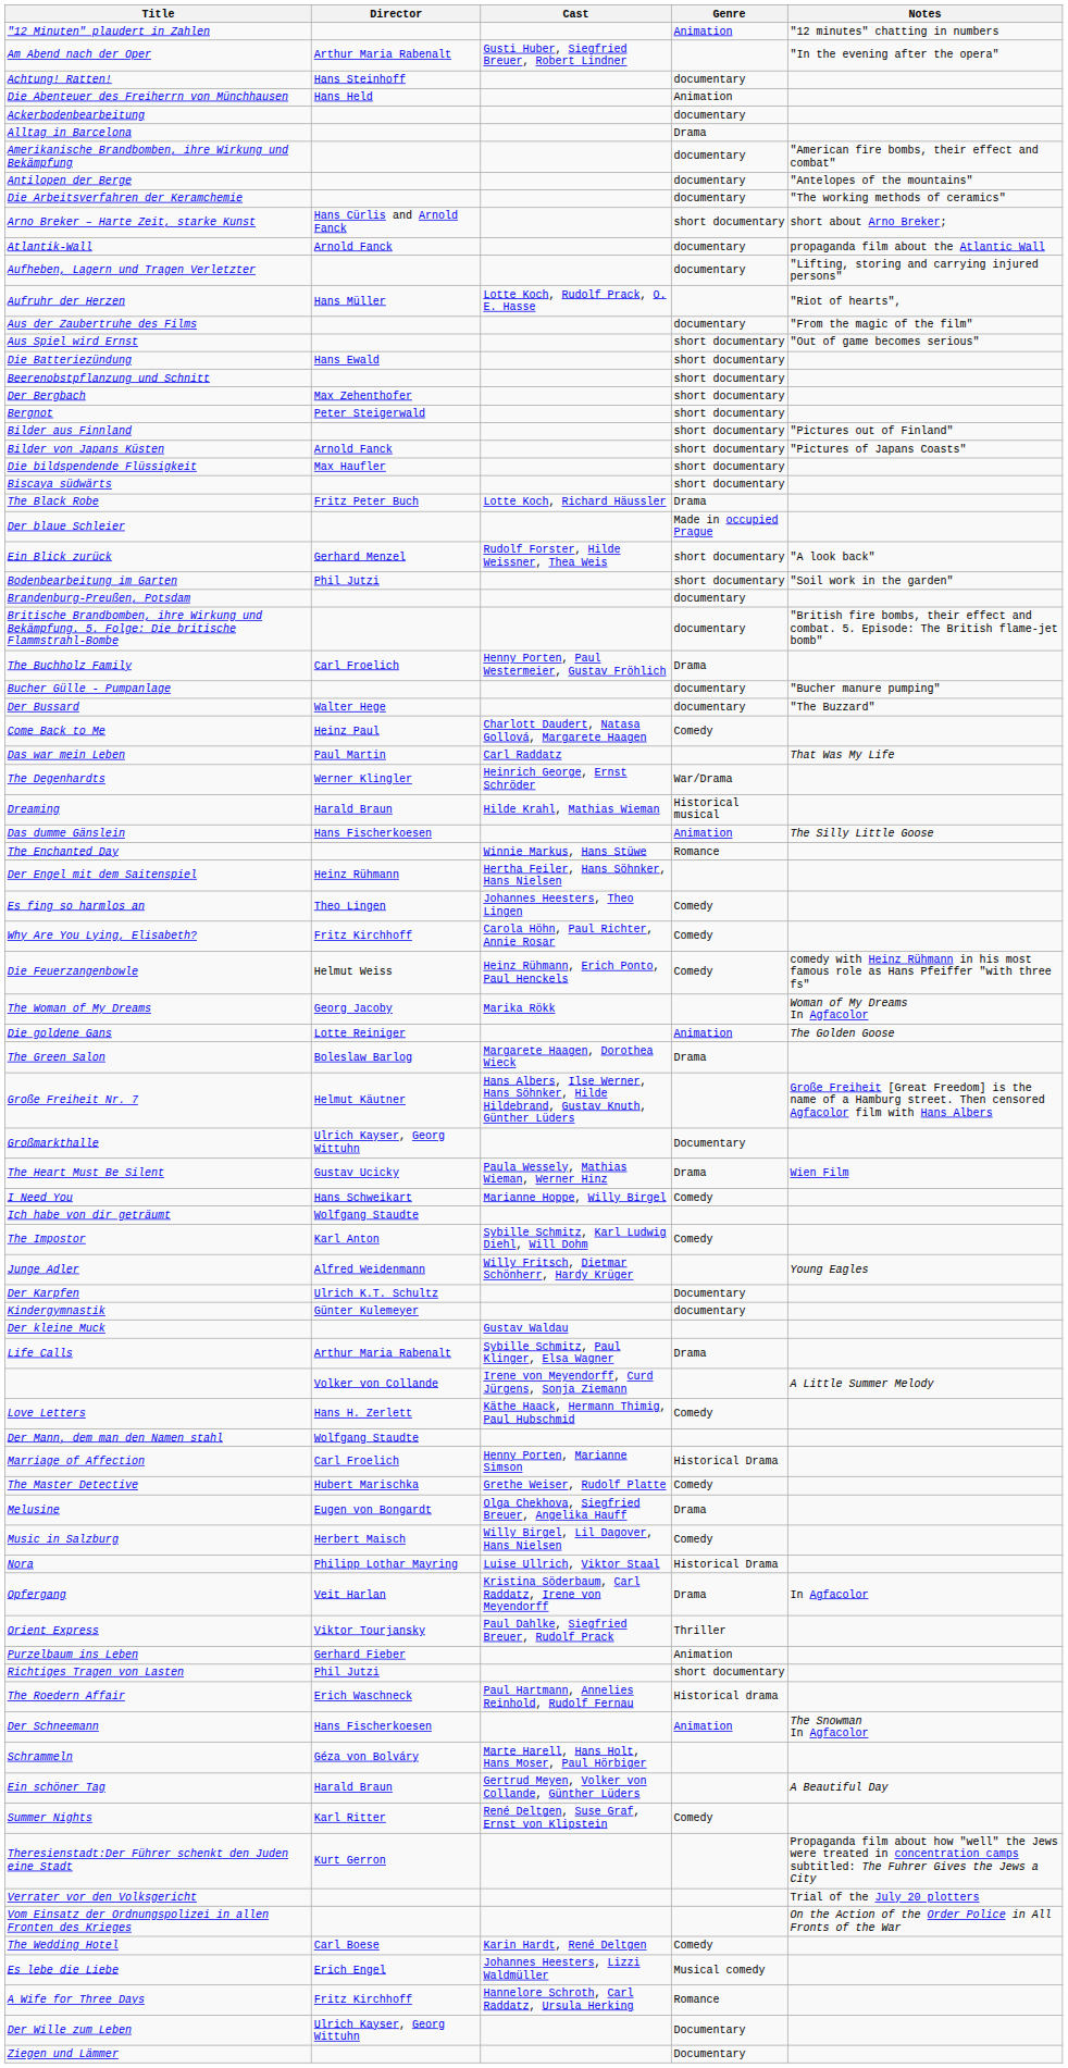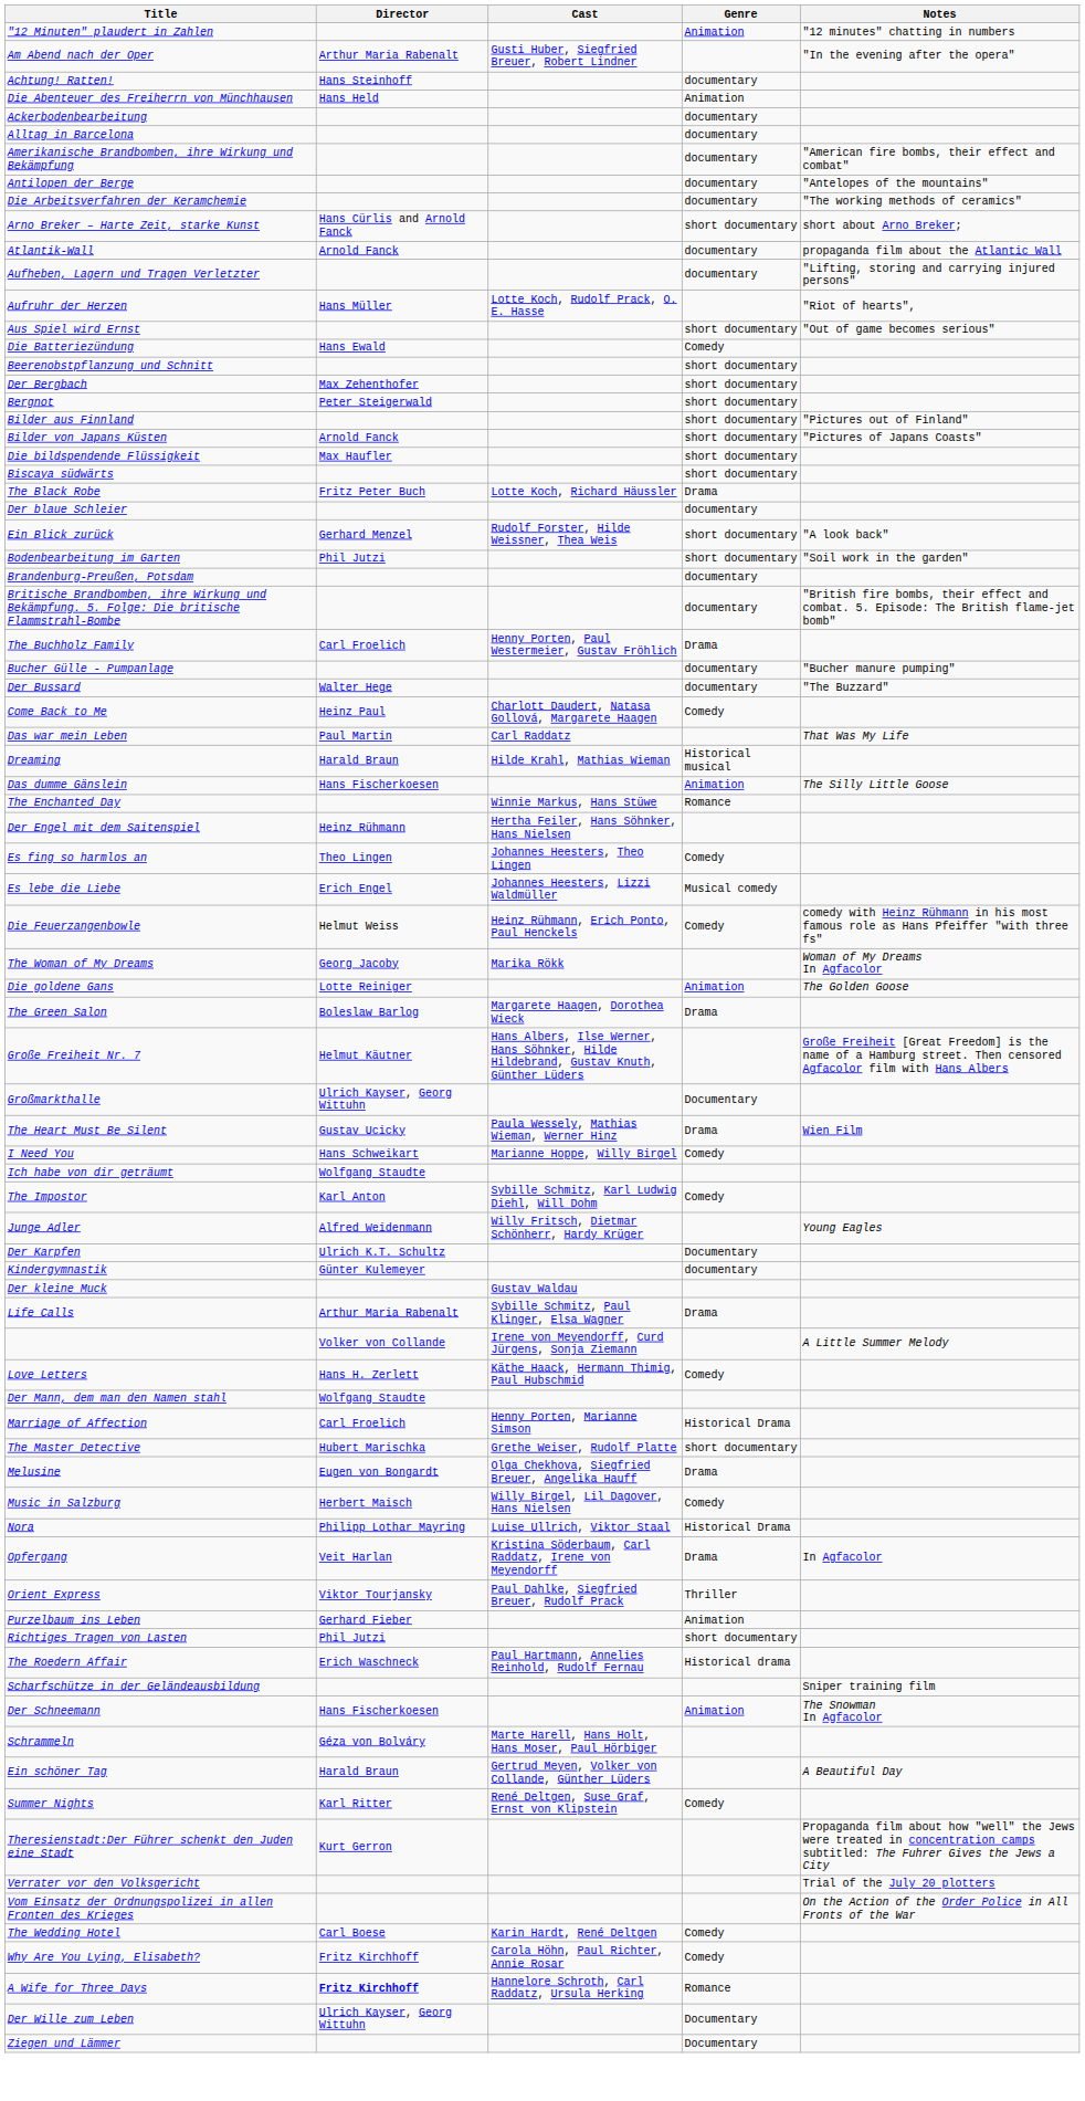 <table class="wikitable" width= "100%">
 <tr>
 <th width=29%>Title</th>
 <th width=16%>Director</th>
 <th width=18%>Cast</th>
 <th width=11%>Genre</th>
 <th width=26%>Notes</th>
 </tr>
 <tr>
 <td><em><a href='#'>"12 Minuten" plaudert in Zahlen</a></em></td>
 <td></td>
 <td></td>
 <td><a href='#'>Animation</a></td>
 <td>"12 minutes" chatting in numbers</td>
 </tr>
 <tr>
 <td><em><a href='#'>Am Abend nach der Oper</a></em></td>
 <td><a href='#'>Arthur Maria Rabenalt</a></td>
 <td><a href='#'>Gusti Huber</a>, <a href='#'>Siegfried Breuer</a>, <a href='#'>Robert Lindner</a></td>
 <td></td>
 <td>"In the evening after the opera"</td>
 </tr>
 <tr>
 <td><em><a href='#'>Achtung! Ratten!</a></em></td>
 <td><a href='#'>Hans Steinhoff</a></td>
 <td></td>
 <td>documentary</td>
 <td></td>
 </tr>
 <tr>
 <td><em><a href='#'>Die Abenteuer des Freiherrn von Münchhausen</a></em></td>
 <td><a href='#'>Hans Held</a></td>
 <td></td>
 <td>Animation</td>
 <td></td>
 </tr>
 <tr>
 <td><em><a href='#'>Ackerbodenbearbeitung</a></em></td>
 <td></td>
 <td></td>
 <td>documentary</td>
 <td></td>
 </tr>
 <tr>
 <td><em><a href='#'>Alltag in Barcelona</a></em></td>
 <td></td>
 <td></td>
-<td>Drama</td>
+<td>documentary</td>
 <td></td>
 </tr>
 <tr>
 <td><em><a href='#'>Amerikanische Brandbomben, ihre Wirkung und Bekämpfung</a></em></td>
 <td></td>
 <td></td>
 <td>documentary</td>
 <td>"American fire bombs, their effect and combat"</td>
 </tr>
 <tr>
 <td><em><a href='#'>Antilopen der Berge</a></em></td>
 <td></td>
 <td></td>
 <td>documentary</td>
 <td>"Antelopes of the mountains"</td>
 </tr>
 <tr>
 <td><em><a href='#'>Die Arbeitsverfahren der Keramchemie</a></em></td>
 <td></td>
 <td></td>
 <td>documentary</td>
 <td>"The working methods of ceramics"</td>
 </tr>
 <tr>
 <td><em><a href='#'>Arno Breker – Harte Zeit, starke Kunst</a></em></td>
 <td><a href='#'>Hans Cürlis</a> and <a href='#'>Arnold Fanck</a></td>
 <td></td>
 <td>short documentary</td>
 <td>short about <a href='#'>Arno Breker</a>; </td>
 </tr>
 <tr>
 <td><em><a href='#'>Atlantik-Wall</a></em></td>
 <td><a href='#'>Arnold Fanck</a></td>
 <td></td>
 <td>documentary</td>
 <td>propaganda film about the <a href='#'>Atlantic Wall</a></td>
 </tr>
 <tr>
 <td><em><a href='#'>Aufheben, Lagern und Tragen Verletzter</a></em></td>
 <td></td>
 <td></td>
 <td>documentary</td>
 <td>"Lifting, storing and carrying injured persons"</td>
 </tr>
 <tr>
 <td><em><a href='#'>Aufruhr der Herzen</a></em></td>
 <td><a href='#'>Hans Müller</a></td>
 <td><a href='#'>Lotte Koch</a>, <a href='#'>Rudolf Prack</a>, <a href='#'>O. E. Hasse</a></td>
 <td></td>
 <td>"Riot of hearts", </td>
 </tr>
 <tr>
-<td><em><a href='#'>Aus der Zaubertruhe des Films</a></em></td>
-<td></td>
-<td></td>
-<td>documentary</td>
-<td>"From the magic of the film"</td>
-</tr>
-<tr>
 <td><em><a href='#'>Aus Spiel wird Ernst</a></em></td>
 <td></td>
 <td></td>
 <td>short documentary</td>
 <td>"Out of game becomes serious"</td>
 </tr>
 <tr>
 <td><em><a href='#'>Die Batteriezündung</a></em></td>
 <td><a href='#'>Hans Ewald</a></td>
 <td></td>
-<td>short documentary</td>
+<td>Comedy</td>
 <td></td>
 </tr>
 <tr>
 <td><em><a href='#'>Beerenobstpflanzung und Schnitt</a></em></td>
 <td></td>
 <td></td>
 <td>short documentary</td>
 <td></td>
 </tr>
 <tr>
 <td><em><a href='#'>Der Bergbach</a></em></td>
 <td><a href='#'>Max Zehenthofer</a></td>
 <td></td>
 <td>short documentary</td>
 <td></td>
 </tr>
 <tr>
 <td><em><a href='#'>Bergnot</a></em></td>
 <td><a href='#'>Peter Steigerwald</a></td>
 <td></td>
 <td>short documentary</td>
 <td></td>
 </tr>
 <tr>
 <td><em><a href='#'>Bilder aus Finnland</a></em></td>
 <td></td>
 <td></td>
 <td>short documentary</td>
 <td>"Pictures out of Finland"</td>
 </tr>
 <tr>
 <td><em><a href='#'>Bilder von Japans Küsten</a></em></td>
 <td><a href='#'>Arnold Fanck</a></td>
 <td></td>
 <td>short documentary</td>
 <td>"Pictures of Japans Coasts"</td>
 </tr>
 <tr>
 <td><em><a href='#'>Die bildspendende Flüssigkeit</a></em></td>
 <td><a href='#'>Max Haufler</a></td>
 <td></td>
 <td>short documentary</td>
 <td></td>
 </tr>
 <tr>
 <td><em><a href='#'>Biscaya südwärts</a></em></td>
 <td></td>
 <td></td>
 <td>short documentary</td>
 <td></td>
 </tr>
 <tr>
 <td><em><a href='#'>The Black Robe</a></em></td>
 <td><a href='#'>Fritz Peter Buch</a></td>
 <td><a href='#'>Lotte Koch</a>, <a href='#'>Richard Häussler</a></td>
 <td>Drama</td>
 <td></td>
 </tr>
 <tr>
 <td><em><a href='#'>Der blaue Schleier</a></em></td>
 <td></td>
 <td></td>
-<td>Made in <a href='#'>occupied Prague</a></td>
+<td>documentary</td>
 <td></td>
 </tr>
 <tr>
 <td><em><a href='#'>Ein Blick zurück</a></em></td>
 <td><a href='#'>Gerhard Menzel</a></td>
 <td><a href='#'>Rudolf Forster</a>, <a href='#'>Hilde Weissner</a>, <a href='#'>Thea Weis</a></td>
 <td>short documentary</td>
 <td>"A look back"</td>
 </tr>
 <tr>
 <td><em><a href='#'>Bodenbearbeitung im Garten</a></em></td>
 <td><a href='#'>Phil Jutzi</a></td>
 <td></td>
 <td>short documentary</td>
 <td>"Soil work in the garden"</td>
 </tr>
 <tr>
 <td><em><a href='#'>Brandenburg-Preußen, Potsdam</a></em></td>
 <td></td>
 <td></td>
 <td>documentary</td>
 <td></td>
 </tr>
 <tr>
 <td><em><a href='#'>Britische Brandbomben, ihre Wirkung und Bekämpfung. 5. Folge: Die britische Flammstrahl-Bombe</a></em></td>
 <td></td>
 <td></td>
 <td>documentary</td>
 <td>"British fire bombs, their effect and combat. 5. Episode: The British flame-jet bomb"</td>
 </tr>
 <tr>
 <td><em><a href='#'>The Buchholz Family</a></em></td>
 <td><a href='#'>Carl Froelich</a></td>
 <td><a href='#'>Henny Porten</a>, <a href='#'>Paul Westermeier</a>, <a href='#'>Gustav Fröhlich</a></td>
 <td>Drama</td>
 <td></td>
 </tr>
 <tr>
 <td><em><a href='#'>Bucher Gülle - Pumpanlage</a></em></td>
 <td></td>
 <td></td>
 <td>documentary</td>
 <td>"Bucher manure pumping"</td>
 </tr>
 <tr>
 <td><em><a href='#'>Der Bussard</a></em></td>
 <td><a href='#'>Walter Hege</a></td>
 <td></td>
 <td>documentary</td>
 <td>"The Buzzard"</td>
 </tr>
 <tr>
 <td><em><a href='#'>Come Back to Me</a></em></td>
 <td><a href='#'>Heinz Paul</a></td>
 <td><a href='#'>Charlott Daudert</a>, <a href='#'>Natasa Gollová</a>, <a href='#'>Margarete Haagen</a></td>
 <td>Comedy</td>
 <td></td>
 </tr>
 <tr>
 <td><em><a href='#'>Das war mein Leben</a></em></td>
 <td><a href='#'>Paul Martin</a></td>
 <td><a href='#'>Carl Raddatz</a></td>
 <td></td>
 <td><em>That Was My Life</em></td>
 </tr>
 <tr>
-<td><em><a href='#'>The Degenhardts</a></em></td>
-<td><a href='#'>Werner Klingler</a></td>
-<td><a href='#'>Heinrich George</a>, <a href='#'>Ernst Schröder</a></td>
-<td>War/Drama</td>
-<td></td>
-</tr>
-<tr>
 <td><em><a href='#'>Dreaming</a></em></td>
 <td><a href='#'>Harald Braun</a></td>
 <td><a href='#'>Hilde Krahl</a>, <a href='#'>Mathias Wieman</a></td>
 <td>Historical musical</td>
 <td></td>
 </tr>
 <tr>
 <td><em><a href='#'>Das dumme Gänslein</a></em></td>
 <td><a href='#'>Hans Fischerkoesen</a></td>
 <td></td>
 <td><a href='#'>Animation</a></td>
 <td><em>The Silly Little Goose</em></td>
 </tr>
 <tr>
 <td><em><a href='#'>The Enchanted Day</a></em></td>
 <td></td>
 <td><a href='#'>Winnie Markus</a>, <a href='#'>Hans Stüwe</a></td>
 <td>Romance</td>
 <td></td>
 </tr>
 <tr>
 <td><em><a href='#'>Der Engel mit dem Saitenspiel</a></em></td>
 <td><a href='#'>Heinz Rühmann</a></td>
 <td><a href='#'>Hertha Feiler</a>, <a href='#'>Hans Söhnker</a>, <a href='#'>Hans Nielsen</a></td>
 <td></td>
 <td></td>
 </tr>
 <tr>
 <td><em><a href='#'>Es fing so harmlos an</a></em></td>
 <td><a href='#'>Theo Lingen</a></td>
 <td><a href='#'>Johannes Heesters</a>, <a href='#'>Theo Lingen</a></td>
 <td>Comedy</td>
 <td></td>
 </tr>
 <tr>
-<td><em><a href='#'>Why Are You Lying, Elisabeth?</a></em></td>
-<td><a href='#'>Fritz Kirchhoff</a></td>
-<td><a href='#'>Carola Höhn</a>, <a href='#'>Paul Richter</a>, <a href='#'>Annie Rosar</a></td>
-<td>Comedy</td>
+<td><em><a href='#'>Es lebe die Liebe</a></em></td>
+<td><a href='#'>Erich Engel</a></td>
+<td><a href='#'>Johannes Heesters</a>, <a href='#'>Lizzi Waldmüller</a></td>
+<td>Musical comedy</td>
 <td></td>
 </tr>
 <tr>
 <td><em><a href='#'>Die Feuerzangenbowle</a></em></td>
 <td>Helmut Weiss</td>
 <td><a href='#'>Heinz Rühmann</a>, <a href='#'>Erich Ponto</a>, <a href='#'>Paul Henckels</a></td>
 <td>Comedy</td>
 <td>comedy with <a href='#'>Heinz Rühmann</a> in his most famous role as Hans Pfeiffer "with three fs"</td>
 </tr>
 <tr>
 <td><em><a href='#'>The Woman of My Dreams</a></em></td>
 <td><a href='#'>Georg Jacoby</a></td>
 <td><a href='#'>Marika Rökk</a></td>
 <td></td>
 <td><em>Woman of My Dreams</em> <br> In <a href='#'>Agfacolor</a></td>
 </tr>
 <tr>
 <td><em><a href='#'>Die goldene Gans</a></em></td>
 <td><a href='#'>Lotte Reiniger</a></td>
 <td></td>
 <td><a href='#'>Animation</a></td>
 <td><em>The Golden Goose</em></td>
 </tr>
 <tr>
 <td><em><a href='#'>The Green Salon</a></em></td>
 <td><a href='#'>Boleslaw Barlog</a></td>
 <td><a href='#'>Margarete Haagen</a>, <a href='#'>Dorothea Wieck</a></td>
 <td>Drama</td>
 <td></td>
 </tr>
 <tr>
 <td><em><a href='#'>Große Freiheit Nr. 7</a></em></td>
 <td><a href='#'>Helmut Käutner</a></td>
 <td><a href='#'>Hans Albers</a>, <a href='#'>Ilse Werner</a>, <a href='#'>Hans Söhnker</a>, <a href='#'>Hilde Hildebrand</a>, <a href='#'>Gustav Knuth</a>, <a href='#'>Günther Lüders</a></td>
 <td></td>
 <td><a href='#'>Große Freiheit</a> [Great Freedom] is the name of a Hamburg street. Then censored <a href='#'>Agfacolor</a> film with <a href='#'>Hans Albers</a></td>
 </tr>
 <tr>
 <td><em><a href='#'>Großmarkthalle</a></em></td>
 <td><a href='#'>Ulrich Kayser</a>, <a href='#'>Georg Wittuhn</a></td>
 <td></td>
 <td>Documentary</td>
 <td></td>
 </tr>
 <tr>
 <td><em><a href='#'>The Heart Must Be Silent</a></em></td>
 <td><a href='#'>Gustav Ucicky</a></td>
 <td><a href='#'>Paula Wessely</a>, <a href='#'>Mathias Wieman</a>, <a href='#'>Werner Hinz</a></td>
 <td>Drama</td>
 <td><a href='#'>Wien Film</a></td>
 </tr>
 <tr>
 <td><em><a href='#'>I Need You</a></em></td>
 <td><a href='#'>Hans Schweikart</a></td>
 <td><a href='#'>Marianne Hoppe</a>, <a href='#'>Willy Birgel</a></td>
 <td>Comedy</td>
 <td></td>
 </tr>
 <tr>
 <td><em><a href='#'>Ich habe von dir geträumt</a></em></td>
 <td><a href='#'>Wolfgang Staudte</a></td>
 <td></td>
 <td></td>
 </tr>
 <tr>
 <td><em><a href='#'>The Impostor</a></em></td>
 <td><a href='#'>Karl Anton</a></td>
 <td><a href='#'>Sybille Schmitz</a>, <a href='#'>Karl Ludwig Diehl</a>, <a href='#'>Will Dohm</a></td>
 <td>Comedy</td>
 <td></td>
 </tr>
 <tr>
 <td><em><a href='#'>Junge Adler</a></em></td>
 <td><a href='#'>Alfred Weidenmann</a></td>
 <td><a href='#'>Willy Fritsch</a>, <a href='#'>Dietmar Schönherr</a>, <a href='#'>Hardy Krüger</a></td>
 <td></td>
 <td><em>Young Eagles</em></td>
 </tr>
 <tr>
 <td><em><a href='#'>Der Karpfen</a></em></td>
 <td><a href='#'>Ulrich K.T. Schultz</a></td>
 <td></td>
 <td>Documentary</td>
 <td></td>
 </tr>
 <tr>
 <td><em><a href='#'>Kindergymnastik</a></em></td>
 <td><a href='#'>Günter Kulemeyer</a></td>
 <td></td>
 <td>documentary</td>
 <td></td>
 </tr>
 <tr>
 <td><em><a href='#'>Der kleine Muck</a></em></td>
 <td></td>
 <td><a href='#'>Gustav Waldau</a></td>
 <td></td>
 <td></td>
 </tr>
 <tr>
 <td><em><a href='#'>Life Calls</a></em></td>
 <td><a href='#'>Arthur Maria Rabenalt</a></td>
 <td><a href='#'>Sybille Schmitz</a>, <a href='#'>Paul Klinger</a>, <a href='#'>Elsa Wagner</a></td>
 <td>Drama</td>
 <td></td>
 </tr>
 <tr>
 <td><em></em></td>
 <td><a href='#'>Volker von Collande</a></td>
 <td><a href='#'>Irene von Meyendorff</a>, <a href='#'>Curd Jürgens</a>, <a href='#'>Sonja Ziemann</a></td>
 <td></td>
 <td><em>A Little Summer Melody</em></td>
 </tr>
 <tr>
 <td><em><a href='#'>Love Letters</a></em></td>
 <td><a href='#'>Hans H. Zerlett</a></td>
 <td><a href='#'>Käthe Haack</a>, <a href='#'>Hermann Thimig</a>, <a href='#'>Paul Hubschmid</a></td>
 <td>Comedy</td>
 <td></td>
 </tr>
 <tr>
 <td><em><a href='#'>Der Mann, dem man den Namen stahl</a></em></td>
 <td><a href='#'>Wolfgang Staudte</a></td>
 <td></td>
 <td></td>
 <td></td>
 </tr>
 <tr>
 <td><em><a href='#'>Marriage of Affection</a></em></td>
 <td><a href='#'>Carl Froelich</a></td>
 <td><a href='#'>Henny Porten</a>, <a href='#'>Marianne Simson</a></td>
 <td>Historical Drama</td>
 <td></td>
 </tr>
 <tr>
 <td><em><a href='#'>The Master Detective</a></em></td>
 <td><a href='#'>Hubert Marischka</a></td>
 <td><a href='#'>Grethe Weiser</a>, <a href='#'>Rudolf Platte</a></td>
-<td>Comedy</td>
+<td>short documentary</td>
 <td></td>
 </tr>
 <tr>
 <td><em><a href='#'>Melusine</a></em></td>
 <td><a href='#'>Eugen von Bongardt</a></td>
 <td><a href='#'>Olga Chekhova</a>, <a href='#'>Siegfried Breuer</a>, <a href='#'>Angelika Hauff</a></td>
 <td>Drama</td>
 <td></td>
 </tr>
 <tr>
 <td><em><a href='#'>Music in Salzburg</a></em></td>
 <td><a href='#'>Herbert Maisch</a></td>
 <td><a href='#'>Willy Birgel</a>, <a href='#'>Lil Dagover</a>, <a href='#'>Hans Nielsen</a></td>
 <td>Comedy</td>
 <td></td>
 </tr>
 <tr>
 <td><em><a href='#'>Nora</a></em></td>
 <td><a href='#'>Philipp Lothar Mayring</a></td>
 <td><a href='#'>Luise Ullrich</a>, <a href='#'>Viktor Staal</a></td>
 <td>Historical Drama</td>
 <td></td>
 </tr>
 <tr>
 <td><em><a href='#'>Opfergang</a></em></td>
 <td><a href='#'>Veit Harlan</a></td>
 <td><a href='#'>Kristina Söderbaum</a>, <a href='#'>Carl Raddatz</a>, <a href='#'>Irene von Meyendorff</a></td>
 <td>Drama</td>
 <td>In <a href='#'>Agfacolor</a></td>
 </tr>
 <tr>
 <td><em><a href='#'>Orient Express</a></em></td>
 <td><a href='#'>Viktor Tourjansky</a></td>
 <td><a href='#'>Paul Dahlke</a>, <a href='#'>Siegfried Breuer</a>, <a href='#'>Rudolf Prack</a></td>
 <td>Thriller</td>
 <td></td>
 </tr>
 <tr>
 <td><em><a href='#'>Purzelbaum ins Leben </a></em></td>
 <td><a href='#'>Gerhard Fieber</a></td>
 <td></td>
 <td>Animation</td>
 <td></td>
 </tr>
 <tr>
 <td><em><a href='#'>Richtiges Tragen von Lasten </a></em></td>
 <td><a href='#'>Phil Jutzi</a></td>
 <td></td>
 <td>short documentary</td>
 <td></td>
 </tr>
 <tr>
 <td><em><a href='#'>The Roedern Affair</a></em></td>
 <td><a href='#'>Erich Waschneck</a></td>
 <td><a href='#'>Paul Hartmann</a>, <a href='#'>Annelies Reinhold</a>, <a href='#'>Rudolf Fernau</a></td>
 <td>Historical drama</td>
 <td></td>
 </tr>
 <tr>
+<td><em><a href='#'>Scharfschütze in der Geländeausbildung</a></em></td>
+<td></td>
+<td></td>
+<td></td>
+<td>Sniper training film</td>
+</tr>
+<tr>
 <td><em><a href='#'>Der Schneemann</a></em></td>
 <td><a href='#'>Hans Fischerkoesen</a></td>
 <td></td>
 <td><a href='#'>Animation</a></td>
 <td><em>The Snowman</em> <br> In <a href='#'>Agfacolor</a></td>
 </tr>
 <tr>
 <td><em><a href='#'>Schrammeln</a></em></td>
 <td><a href='#'>Géza von Bolváry</a></td>
 <td><a href='#'>Marte Harell</a>, <a href='#'>Hans Holt</a>, <a href='#'>Hans Moser</a>, <a href='#'>Paul Hörbiger</a></td>
 <td></td>
 <td></td>
 </tr>
 <tr>
 <td><em><a href='#'>Ein schöner Tag</a></em></td>
 <td><a href='#'>Harald Braun</a></td>
 <td><a href='#'>Gertrud Meyen</a>, <a href='#'>Volker von Collande</a>, <a href='#'>Günther Lüders</a></td>
 <td></td>
 <td><em>A Beautiful Day</em></td>
 </tr>
 <tr>
 <td><em><a href='#'>Summer Nights</a></em></td>
 <td><a href='#'>Karl Ritter</a></td>
 <td><a href='#'>René Deltgen</a>, <a href='#'>Suse Graf</a>, <a href='#'>Ernst von Klipstein</a></td>
 <td>Comedy</td>
 <td></td>
 </tr>
 <tr>
 <td><em><a href='#'>Theresienstadt:Der Führer schenkt den Juden eine Stadt</a></em></td>
 <td><a href='#'>Kurt Gerron</a></td>
 <td></td>
 <td></td>
 <td>Propaganda film about how "well" the Jews were treated in <a href='#'>concentration camps</a> subtitled: <em>The Fuhrer Gives the Jews a City</em></td>
 </tr>
 <tr>
 <td><em><a href='#'>Verrater vor den Volksgericht</a> </em></td>
 <td></td>
 <td></td>
 <td></td>
 <td>Trial of the <a href='#'>July 20 plotters</a></td>
 </tr>
 <tr>
 <td><em><a href='#'>Vom Einsatz der Ordnungspolizei in allen Fronten des Krieges</a></em></td>
 <td></td>
 <td></td>
 <td></td>
 <td><em>On the Action of the <a href='#'>Order Police</a> in All Fronts of the War</em></td>
 </tr>
 <tr>
 <td><em><a href='#'>The Wedding Hotel</a></em></td>
 <td><a href='#'>Carl Boese</a></td>
 <td><a href='#'>Karin Hardt</a>, <a href='#'>René Deltgen</a></td>
 <td>Comedy</td>
 <td></td>
 </tr>
 <tr>
-<td><em><a href='#'>Es lebe die Liebe</a></em></td>
-<td><a href='#'>Erich Engel</a></td>
-<td><a href='#'>Johannes Heesters</a>, <a href='#'>Lizzi Waldmüller</a></td>
-<td>Musical comedy</td>
+<td><em><a href='#'>Why Are You Lying, Elisabeth?</a></em></td>
+<td><a href='#'>Fritz Kirchhoff</a></td>
+<td><a href='#'>Carola Höhn</a>, <a href='#'>Paul Richter</a>, <a href='#'>Annie Rosar</a></td>
+<td>Comedy</td>
 <td></td>
 </tr>
 <tr>
 <td><em><a href='#'>A Wife for Three Days</a></em></td>
-<td><a href='#'>Fritz Kirchhoff</a></td>
+<td><strong><a href='#'>Fritz Kirchhoff</a></strong></td>
 <td><a href='#'>Hannelore Schroth</a>, <a href='#'>Carl Raddatz</a>, <a href='#'>Ursula Herking</a></td>
 <td>Romance</td>
 <td></td>
 </tr>
 <tr>
 <td><em><a href='#'>Der Wille zum Leben</a></em></td>
 <td><a href='#'>Ulrich Kayser</a>, <a href='#'>Georg Wittuhn</a></td>
 <td></td>
 <td>Documentary</td>
 <td></td>
 </tr>
 <tr>
 <td><em><a href='#'>Ziegen und Lämmer</a></em></td>
 <td></td>
 <td></td>
 <td>Documentary</td>
 <td></td>
 </tr>
 </table>
